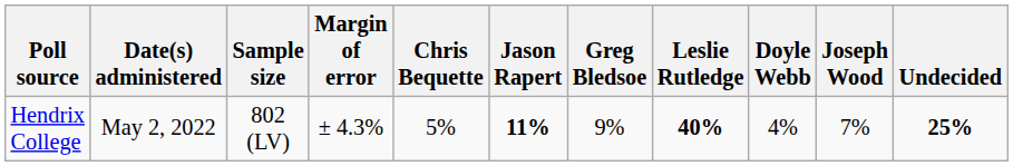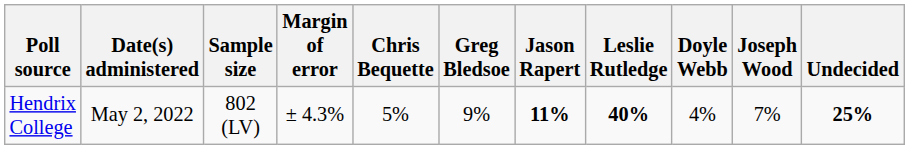 <table class="wikitable" style="font-size:90%;text-align:center;">
 <tr valign="bottom">
 <th>Poll source</th>
 <th>Date(s)<br>administered</th>
 <th>Sample<br>size</th>
 <th>Margin<br>of error</th>
 <th style="width:60px;">Chris<br>Bequette</th>
+<th style="width:60px;">Greg<br>Bledsoe</th>
 <th style="width:60px;">Jason<br>Rapert</th>
-<th style="width:60px;">Greg<br>Bledsoe</th>
 <th style="width:60px;">Leslie<br>Rutledge</th>
 <th style="width:60px;">Doyle<br>Webb</th>
 <th style="width:60px;">Joseph<br>Wood</th>
 <th>Undecided</th>
 </tr>
 <tr>
 <td style="text-align:left;"><a href='#'>Hendrix College</a></td>
 <td>May 2, 2022</td>
 <td>802 (LV)</td>
 <td>± 4.3%</td>
 <td>5%</td>
+<td>9%</td>
 <td><strong>11%</strong></td>
-<td>9%</td>
 <td><strong>40%</strong></td>
 <td>4%</td>
 <td>7%</td>
 <td><strong>25%</strong></td>
 </tr>
 </table>
